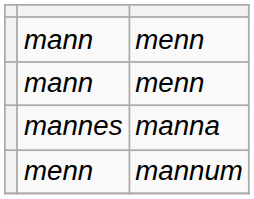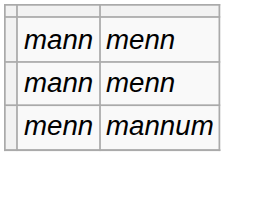 <table class="wikitable">
 <tr>
 <th></th>
 <th></th>
 <th></th>
 </tr>
 <tr>
 <th></th>
 <td lang="ang"><em>mann</em></td>
 <td lang="ang"><em>menn</em></td>
 </tr>
 <tr>
 <th></th>
 <td lang="ang"><em>mann</em></td>
 <td lang="ang"><em>menn</em></td>
 </tr>
 <tr>
 <th></th>
-<td lang="ang"><em>mannes</em></td>
-<td lang="ang"><em>manna</em></td>
-</tr>
-<tr>
-<th></th>
 <td lang="ang"><em>menn</em></td>
 <td lang="ang"><em>mannum</em></td>
 </tr>
 <tr>
 </tr>
 </table>
